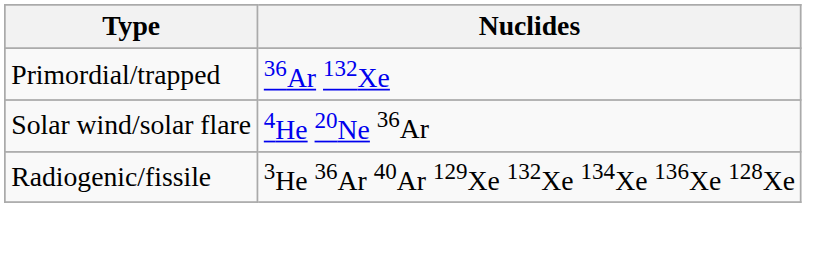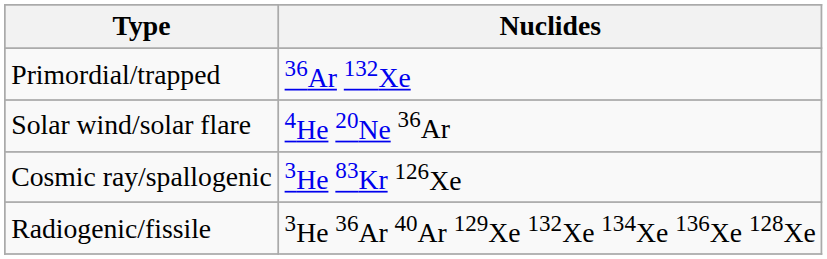 <table class=wikitable>
 <tr>
 <th>Type</th>
 <th>Nuclides</th>
 </tr>
 <tr>
 <td>Primordial/trapped</td>
 <td><a href='#'><sup>36</sup>Ar</a> <a href='#'><sup>132</sup>Xe</a></td>
 </tr>
 <tr>
 <td>Solar wind/solar flare</td>
 <td><a href='#'><sup>4</sup>He</a> <a href='#'><sup>20</sup>Ne</a> <sup>36</sup>Ar</td>
 </tr>
 <tr>
+<td>Cosmic ray/spallogenic</td>
+<td><a href='#'><sup>3</sup>He</a> <a href='#'><sup>83</sup>Kr</a> <sup>126</sup>Xe</td>
+</tr>
+<tr>
 <td>Radiogenic/fissile</td>
 <td><sup>3</sup>He <sup>36</sup>Ar <sup>40</sup>Ar <sup>129</sup>Xe <sup>132</sup>Xe <sup>134</sup>Xe <sup>136</sup>Xe <sup>128</sup>Xe</td>
 </tr>
 </table>
